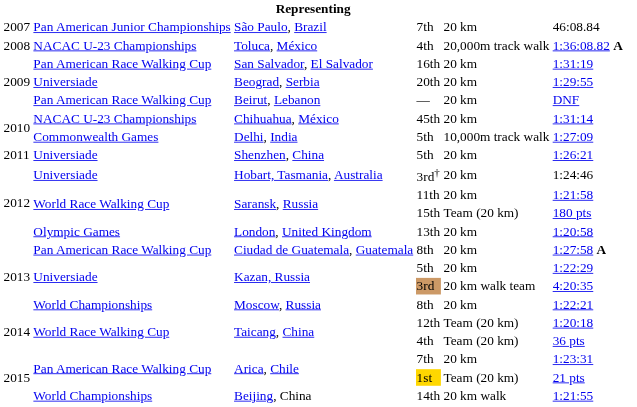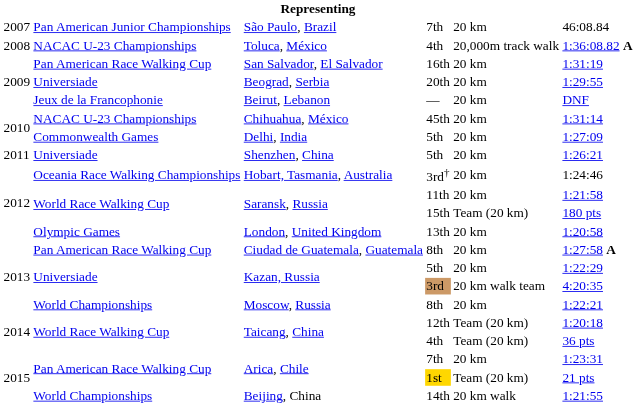 <table>
 <tr>
 <th colspan="6">Representing </th>
 </tr>
 <tr>
 <td>2007</td>
 <td><a href='#'>Pan American Junior Championships</a></td>
 <td><a href='#'>São Paulo</a>, <a href='#'>Brazil</a></td>
 <td>7th</td>
 <td>20 km</td>
 <td>46:08.84</td>
 </tr>
 <tr>
 <td>2008</td>
 <td><a href='#'>NACAC U-23 Championships</a></td>
 <td><a href='#'>Toluca</a>, <a href='#'>México</a></td>
 <td>4th</td>
 <td>20,000m track walk</td>
 <td><a href='#'>1:36:08.82</a> <strong>A</strong></td>
 </tr>
 <tr>
 <td rowspan=3>2009</td>
 <td><a href='#'>Pan American Race Walking Cup</a></td>
 <td><a href='#'>San Salvador</a>, <a href='#'>El Salvador</a></td>
 <td>16th</td>
 <td>20 km</td>
 <td><a href='#'>1:31:19</a></td>
 </tr>
 <tr>
 <td><a href='#'>Universiade</a></td>
 <td><a href='#'>Beograd</a>, <a href='#'>Serbia</a></td>
 <td>20th</td>
 <td>20 km</td>
 <td><a href='#'>1:29:55</a></td>
 </tr>
 <tr>
-<td><a href='#'>Pan American Race Walking Cup</a></td>
+<td><a href='#'>Jeux de la Francophonie</a></td>
 <td><a href='#'>Beirut</a>, <a href='#'>Lebanon</a></td>
 <td>—</td>
 <td>20 km</td>
 <td><a href='#'>DNF</a></td>
 </tr>
 <tr>
 <td rowspan=2>2010</td>
 <td><a href='#'>NACAC U-23 Championships</a></td>
 <td><a href='#'>Chihuahua</a>, <a href='#'>México</a></td>
 <td>45th</td>
 <td>20 km</td>
 <td><a href='#'>1:31:14</a></td>
 </tr>
 <tr>
 <td><a href='#'>Commonwealth Games</a></td>
 <td><a href='#'>Delhi</a>, <a href='#'>India</a></td>
 <td>5th</td>
-<td>10,000m track walk</td>
+<td>20 km</td>
 <td><a href='#'>1:27:09</a></td>
 </tr>
 <tr>
 <td>2011</td>
 <td><a href='#'>Universiade</a></td>
 <td><a href='#'>Shenzhen</a>, <a href='#'>China</a></td>
 <td>5th</td>
 <td>20 km</td>
 <td><a href='#'>1:26:21</a></td>
 </tr>
 <tr>
 <td rowspan=4>2012</td>
-<td><a href='#'>Universiade</a></td>
+<td><a href='#'>Oceania Race Walking Championships</a></td>
 <td><a href='#'>Hobart, Tasmania</a>, <a href='#'>Australia</a></td>
 <td>3rd<sup>†</sup></td>
 <td>20 km</td>
 <td>1:24:46</td>
 </tr>
 <tr>
 <td rowspan=2><a href='#'>World Race Walking Cup</a></td>
 <td rowspan=2><a href='#'>Saransk</a>, <a href='#'>Russia</a></td>
 <td>11th</td>
 <td>20 km</td>
 <td><a href='#'>1:21:58</a></td>
 </tr>
 <tr>
 <td>15th</td>
 <td>Team (20 km)</td>
 <td><a href='#'>180 pts</a></td>
 </tr>
 <tr>
 <td><a href='#'>Olympic Games</a></td>
 <td><a href='#'>London</a>, <a href='#'>United Kingdom</a></td>
 <td>13th</td>
 <td>20 km</td>
 <td><a href='#'>1:20:58</a></td>
 </tr>
 <tr>
 <td rowspan="4">2013</td>
 <td><a href='#'>Pan American Race Walking Cup</a></td>
 <td><a href='#'>Ciudad de Guatemala</a>, <a href='#'>Guatemala</a></td>
 <td>8th</td>
 <td>20 km</td>
 <td><a href='#'>1:27:58</a> <strong>A</strong></td>
 </tr>
 <tr>
 <td rowspan="2"><a href='#'>Universiade</a></td>
 <td rowspan="2"><a href='#'>Kazan, Russia</a></td>
 <td>5th</td>
 <td>20 km</td>
 <td><a href='#'>1:22:29</a></td>
 </tr>
 <tr>
 <td bgcolor=cc9966>3rd</td>
 <td>20 km walk team</td>
 <td><a href='#'>4:20:35</a></td>
 </tr>
 <tr>
 <td><a href='#'>World Championships</a></td>
 <td><a href='#'>Moscow</a>, <a href='#'>Russia</a></td>
 <td>8th</td>
 <td>20 km</td>
 <td><a href='#'>1:22:21</a></td>
 </tr>
 <tr>
 <td rowspan=2>2014</td>
 <td rowspan=2><a href='#'>World Race Walking Cup</a></td>
 <td rowspan=2><a href='#'>Taicang</a>, <a href='#'>China</a></td>
 <td>12th</td>
 <td>Team (20 km)</td>
 <td><a href='#'>1:20:18</a></td>
 </tr>
 <tr>
 <td>4th</td>
 <td>Team (20 km)</td>
 <td><a href='#'>36 pts</a></td>
 </tr>
 <tr>
 <td rowspan=3>2015</td>
 <td rowspan=2><a href='#'>Pan American Race Walking Cup</a></td>
 <td rowspan=2><a href='#'>Arica</a>, <a href='#'>Chile</a></td>
 <td>7th</td>
 <td>20 km</td>
 <td><a href='#'>1:23:31</a></td>
 </tr>
 <tr>
 <td bgcolor=gold>1st</td>
 <td>Team (20 km)</td>
 <td><a href='#'>21 pts</a></td>
 </tr>
 <tr>
 <td><a href='#'>World Championships</a></td>
 <td><a href='#'>Beijing</a>, China</td>
 <td>14th</td>
 <td>20 km walk</td>
 <td><a href='#'>1:21:55</a></td>
 </tr>
 </table>
